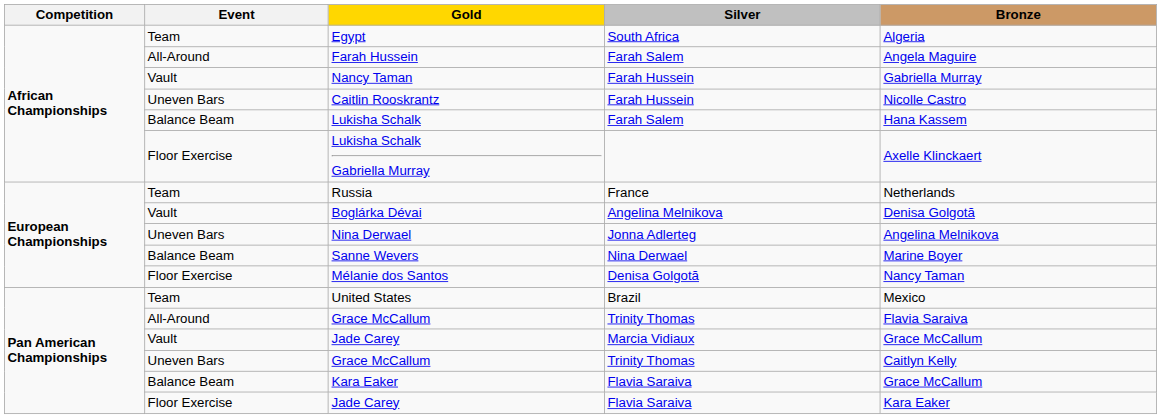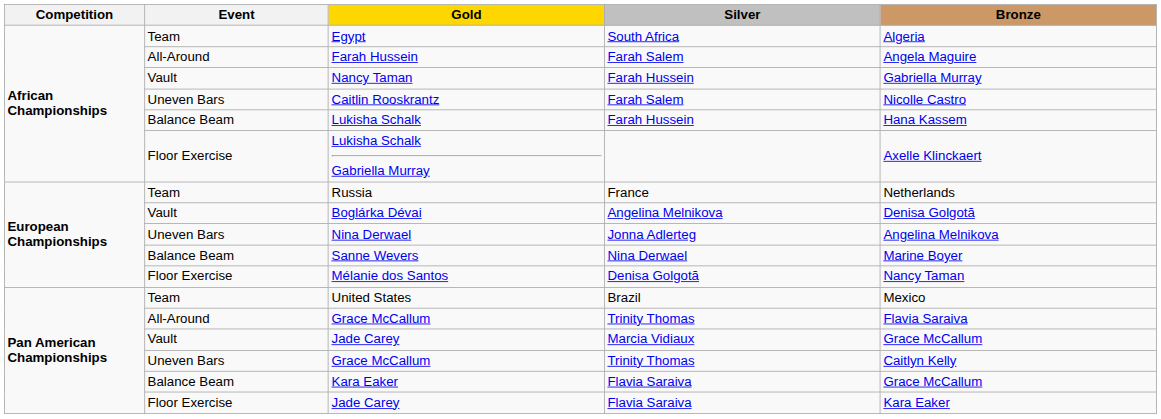 <table class="wikitable" style="width:70%;">
 <tr>
 <th style="text-align:center; width:5%;">Competition</th>
 <th style="text-align:center; width:10%;">Event</th>
 <td style="text-align:center; width:15%; background:gold;"><strong>Gold</strong></td>
 <td style="text-align:center; width:15%; background:silver;"><strong>Silver</strong></td>
 <td style="text-align:center; width:15%; background:#c96;"><strong>Bronze</strong></td>
 </tr>
 <tr>
 <td rowspan="6"><strong>African Championships</strong></td>
 <td>Team</td>
 <td> <a href='#'>Egypt</a></td>
 <td> <a href='#'>South Africa</a></td>
 <td> <a href='#'>Algeria</a></td>
 </tr>
 <tr>
 <td>All-Around</td>
 <td> <a href='#'>Farah Hussein</a></td>
 <td> <a href='#'>Farah Salem</a></td>
 <td> <a href='#'>Angela Maguire</a></td>
 </tr>
 <tr>
 <td>Vault</td>
 <td> <a href='#'>Nancy Taman</a></td>
 <td> <a href='#'>Farah Hussein</a></td>
 <td> <a href='#'>Gabriella Murray</a></td>
 </tr>
 <tr>
 <td>Uneven Bars</td>
 <td> <a href='#'>Caitlin Rooskrantz</a></td>
-<td> <a href='#'>Farah Hussein</a></td>
+<td> <a href='#'>Farah Salem</a></td>
 <td> <a href='#'>Nicolle Castro</a></td>
 </tr>
 <tr>
 <td>Balance Beam</td>
 <td> <a href='#'>Lukisha Schalk</a></td>
-<td> <a href='#'>Farah Salem</a></td>
+<td> <a href='#'>Farah Hussein</a></td>
 <td> <a href='#'>Hana Kassem</a></td>
 </tr>
 <tr>
 <td> Floor Exercise </td>
 <td> <a href='#'>Lukisha Schalk</a><hr> <a href='#'>Gabriella Murray</a></td>
 <td></td>
 <td> <a href='#'>Axelle Klinckaert</a></td>
 </tr>
 <tr>
 <td rowspan="5"><strong>European Championships</strong></td>
 <td>Team</td>
 <td> Russia</td>
 <td> France</td>
 <td> Netherlands</td>
 </tr>
 <tr>
 <td>Vault</td>
 <td> <a href='#'>Boglárka Dévai</a></td>
 <td> <a href='#'>Angelina Melnikova</a></td>
 <td> <a href='#'>Denisa Golgotă</a></td>
 </tr>
 <tr>
 <td>Uneven Bars</td>
 <td> <a href='#'>Nina Derwael</a></td>
 <td> <a href='#'>Jonna Adlerteg</a></td>
 <td> <a href='#'>Angelina Melnikova</a></td>
 </tr>
 <tr>
 <td>Balance Beam</td>
 <td> <a href='#'>Sanne Wevers</a></td>
 <td> <a href='#'>Nina Derwael</a></td>
 <td> <a href='#'>Marine Boyer</a></td>
 </tr>
 <tr>
 <td> Floor Exercise </td>
 <td> <a href='#'>Mélanie dos Santos</a></td>
 <td> <a href='#'>Denisa Golgotă</a></td>
 <td> <a href='#'>Nancy Taman</a></td>
 </tr>
 <tr>
 <td rowspan=6><strong>Pan American Championships</strong></td>
 <td>Team</td>
 <td> United States</td>
 <td> Brazil</td>
 <td> Mexico</td>
 </tr>
 <tr>
 <td>All-Around</td>
 <td> <a href='#'>Grace McCallum</a></td>
 <td> <a href='#'>Trinity Thomas</a></td>
 <td> <a href='#'>Flavia Saraiva</a></td>
 </tr>
 <tr>
 <td>Vault</td>
 <td> <a href='#'>Jade Carey</a></td>
 <td> <a href='#'>Marcia Vidiaux</a></td>
 <td> <a href='#'>Grace McCallum</a></td>
 </tr>
 <tr>
 <td>Uneven Bars</td>
 <td> <a href='#'>Grace McCallum</a></td>
 <td> <a href='#'>Trinity Thomas</a></td>
 <td> <a href='#'>Caitlyn Kelly</a></td>
 </tr>
 <tr>
 <td>Balance Beam</td>
 <td> <a href='#'>Kara Eaker</a></td>
 <td> <a href='#'>Flavia Saraiva</a></td>
 <td> <a href='#'>Grace McCallum</a></td>
 </tr>
 <tr>
 <td>Floor Exercise</td>
 <td> <a href='#'>Jade Carey</a></td>
 <td> <a href='#'>Flavia Saraiva</a></td>
 <td> <a href='#'>Kara Eaker</a></td>
 </tr>
 </table>
